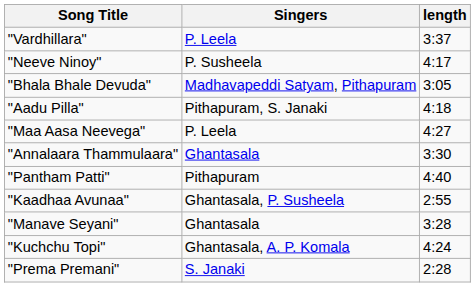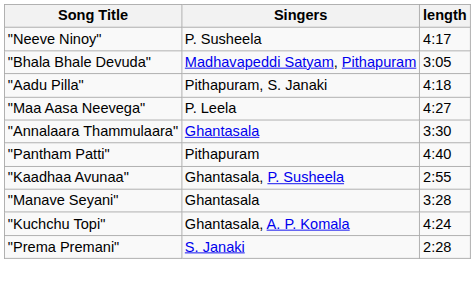 <table class="wikitable">
 <tr>
 <th>Song Title</th>
 <th>Singers</th>
 <th>length</th>
-</tr>
-<tr>
-<td>"Vardhillara"</td>
-<td><a href='#'>P. Leela</a></td>
-<td>3:37</td>
 </tr>
 <tr>
 <td>"Neeve Ninoy"</td>
 <td>P. Susheela</td>
 <td>4:17</td>
 </tr>
 <tr>
 <td>"Bhala Bhale Devuda"</td>
 <td><a href='#'>Madhavapeddi Satyam</a>, <a href='#'>Pithapuram</a></td>
 <td>3:05</td>
 </tr>
 <tr>
 <td>"Aadu Pilla"</td>
 <td>Pithapuram, S. Janaki</td>
 <td>4:18</td>
 </tr>
 <tr>
 <td>"Maa Aasa Neevega"</td>
 <td>P. Leela</td>
 <td>4:27</td>
 </tr>
 <tr>
 <td>"Annalaara Thammulaara"</td>
 <td><a href='#'>Ghantasala</a></td>
 <td>3:30</td>
 </tr>
 <tr>
 <td>"Pantham Patti"</td>
 <td>Pithapuram</td>
 <td>4:40</td>
 </tr>
 <tr>
 <td>"Kaadhaa Avunaa"</td>
 <td>Ghantasala, <a href='#'>P. Susheela</a></td>
 <td>2:55</td>
 </tr>
 <tr>
 <td>"Manave Seyani"</td>
 <td>Ghantasala</td>
 <td>3:28</td>
 </tr>
 <tr>
 <td>"Kuchchu Topi"</td>
 <td>Ghantasala, <a href='#'>A. P. Komala</a></td>
 <td>4:24</td>
 </tr>
 <tr>
 <td>"Prema Premani"</td>
 <td><a href='#'>S. Janaki</a></td>
 <td>2:28</td>
 </tr>
 </table>
